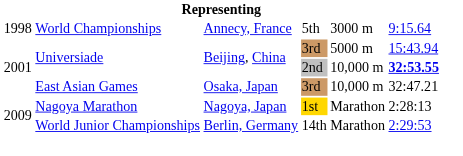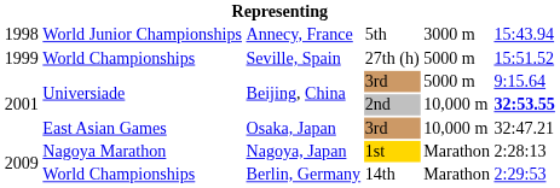 <table>
 <tr>
 <th colspan="6">Representing </th>
 </tr>
 <tr>
 <td>1998</td>
-<td><a href='#'>World Championships</a></td>
+<td><a href='#'>World Junior Championships</a></td>
 <td><a href='#'>Annecy, France</a></td>
 <td>5th</td>
 <td>3000 m</td>
-<td><a href='#'>9:15.64</a></td>
+<td><a href='#'>15:43.94</a></td>
+</tr>
+<tr>
+<td>1999</td>
+<td><a href='#'>World Championships</a></td>
+<td><a href='#'>Seville, Spain</a></td>
+<td>27th (h)</td>
+<td>5000 m</td>
+<td><a href='#'>15:51.52</a></td>
 </tr>
 <tr>
 <td rowspan=3>2001</td>
 <td rowspan=2><a href='#'>Universiade</a></td>
 <td rowspan=2><a href='#'>Beijing</a>, <a href='#'>China</a></td>
 <td bgcolor="cc9966">3rd</td>
 <td>5000 m</td>
-<td><a href='#'>15:43.94</a></td>
+<td><a href='#'>9:15.64</a></td>
 </tr>
 <tr>
 <td bgcolor="silver">2nd</td>
 <td>10,000 m</td>
 <td><strong><a href='#'>32:53.55</a></strong></td>
 </tr>
 <tr>
 <td><a href='#'>East Asian Games</a></td>
 <td><a href='#'>Osaka, Japan</a></td>
 <td bgcolor="cc9966">3rd</td>
 <td>10,000 m</td>
 <td>32:47.21</td>
 </tr>
 <tr>
 <td rowspan=2>2009</td>
 <td><a href='#'>Nagoya Marathon</a></td>
 <td><a href='#'>Nagoya, Japan</a></td>
 <td bgcolor=gold>1st</td>
 <td>Marathon</td>
 <td>2:28:13</td>
 </tr>
 <tr>
-<td><a href='#'>World Junior Championships</a></td>
+<td><a href='#'>World Championships</a></td>
 <td><a href='#'>Berlin, Germany</a></td>
 <td>14th</td>
 <td>Marathon</td>
 <td><a href='#'>2:29:53</a></td>
 </tr>
 </table>
